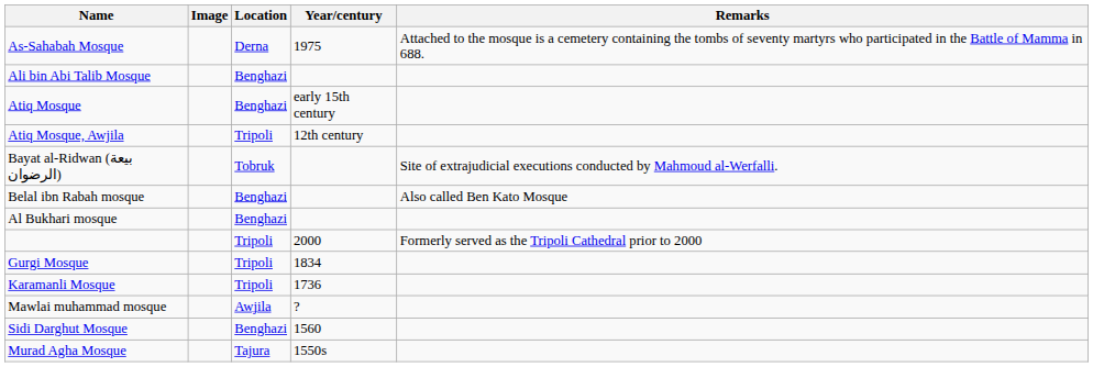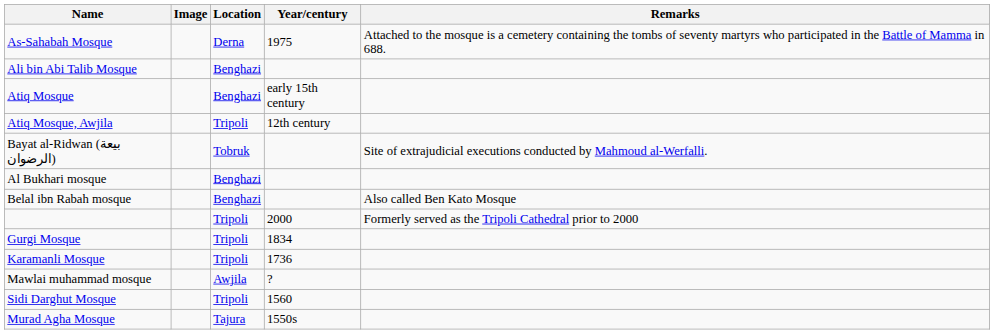 <table class="wikitable sortable">
 <tr>
 <th>Name</th>
 <th class="unsortable">Image</th>
 <th>Location</th>
 <th>Year/century</th>
 <th>Remarks</th>
 </tr>
 <tr>
 <td><a href='#'>As-Sahabah Mosque</a></td>
 <td></td>
 <td><a href='#'>Derna</a></td>
 <td>1975</td>
 <td>Attached to the mosque is a cemetery containing the tombs of seventy martyrs who participated in the <a href='#'>Battle of Mamma</a> in 688.</td>
 </tr>
 <tr>
 <td><a href='#'>Ali bin Abi Talib Mosque</a></td>
 <td></td>
 <td><a href='#'>Benghazi</a> </td>
 <td></td>
 <td></td>
 </tr>
 <tr>
 <td><a href='#'>Atiq Mosque</a></td>
 <td></td>
 <td><a href='#'>Benghazi</a></td>
 <td>early 15th century</td>
 <td></td>
 </tr>
 <tr>
 <td><a href='#'>Atiq Mosque, Awjila</a></td>
 <td></td>
 <td><a href='#'>Tripoli</a></td>
 <td>12th century</td>
 <td></td>
 </tr>
 <tr>
 <td>Bayat al-Ridwan (بيعة الرضوان)</td>
 <td></td>
 <td><a href='#'>Tobruk</a></td>
 <td></td>
 <td>Site of extrajudicial executions conducted by <a href='#'>Mahmoud al-Werfalli</a>.</td>
 </tr>
 <tr>
+<td>Al Bukhari mosque</td>
+<td></td>
+<td><a href='#'>Benghazi</a></td>
+<td></td>
+<td></td>
+</tr>
+<tr>
 <td>Belal ibn Rabah mosque</td>
 <td></td>
 <td><a href='#'>Benghazi</a></td>
 <td></td>
 <td>Also called Ben Kato Mosque</td>
-</tr>
-<tr>
-<td>Al Bukhari mosque</td>
-<td></td>
-<td><a href='#'>Benghazi</a></td>
-<td></td>
-<td></td>
 </tr>
 <tr>
 <td></td>
 <td></td>
 <td><a href='#'>Tripoli</a></td>
 <td>2000</td>
 <td>Formerly served as the <a href='#'>Tripoli Cathedral</a> prior to 2000</td>
 </tr>
 <tr>
 <td><a href='#'>Gurgi Mosque</a></td>
 <td></td>
 <td><a href='#'>Tripoli</a></td>
 <td>1834</td>
 <td></td>
 </tr>
 <tr>
 <td><a href='#'>Karamanli Mosque</a></td>
 <td></td>
 <td><a href='#'>Tripoli</a></td>
 <td>1736</td>
 <td></td>
 </tr>
 <tr>
 <td>Mawlai muhammad mosque</td>
 <td></td>
 <td><a href='#'>Awjila</a></td>
 <td>?</td>
 <td></td>
 </tr>
 <tr>
 <td><a href='#'>Sidi Darghut Mosque</a></td>
 <td></td>
-<td><a href='#'>Benghazi</a> </td>
+<td><a href='#'>Tripoli</a></td>
 <td>1560</td>
 <td></td>
 </tr>
 <tr>
 <td><a href='#'>Murad Agha Mosque</a></td>
 <td></td>
 <td><a href='#'>Tajura</a></td>
 <td>1550s</td>
 <td></td>
 </tr>
 </table>
